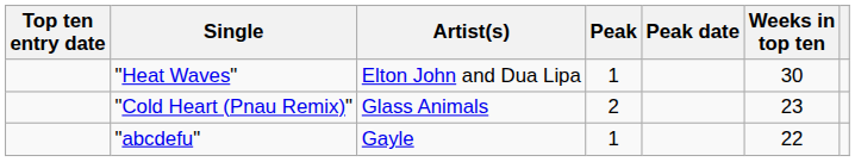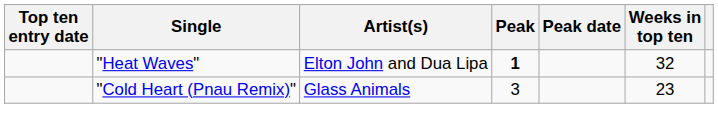 <table class="wikitable sortable">
 <tr>
 <th>Top ten<br>entry date</th>
 <th>Single</th>
 <th>Artist(s)</th>
 <th data-sort-type="number">Peak</th>
 <th>Peak date</th>
 <th data-sort-type="number">Weeks in<br>top ten</th>
 <th></th>
 </tr>
 <tr>
 <td></td>
 <td>"<a href='#'>Heat Waves</a>"</td>
 <td><a href='#'>Elton John</a> and Dua Lipa</td>
-<td style="text-align:center;">1</td>
+<td style="text-align:center;"><strong>1</strong></td>
 <td></td>
-<td style="text-align:center;">30</td>
+<td style="text-align:center;">32</td>
 <td style="text-align:center;"> </td>
 </tr>
 <tr>
 <td></td>
 <td>"<a href='#'>Cold Heart (Pnau Remix)</a>"</td>
 <td><a href='#'>Glass Animals</a></td>
-<td style="text-align:center;">2</td>
+<td style="text-align:center;">3</td>
 <td></td>
 <td style="text-align:center;">23</td>
 <td style="text-align:center;"> </td>
 </tr>
-<tr>
-<td></td>
-<td>"<a href='#'>abcdefu</a>"</td>
-<td><a href='#'>Gayle</a></td>
-<td style="text-align:center;">1</td>
-<td></td>
-<td style="text-align:center;">22</td>
-<td style="text-align:center;"> </td>
-</tr>
 </table>
